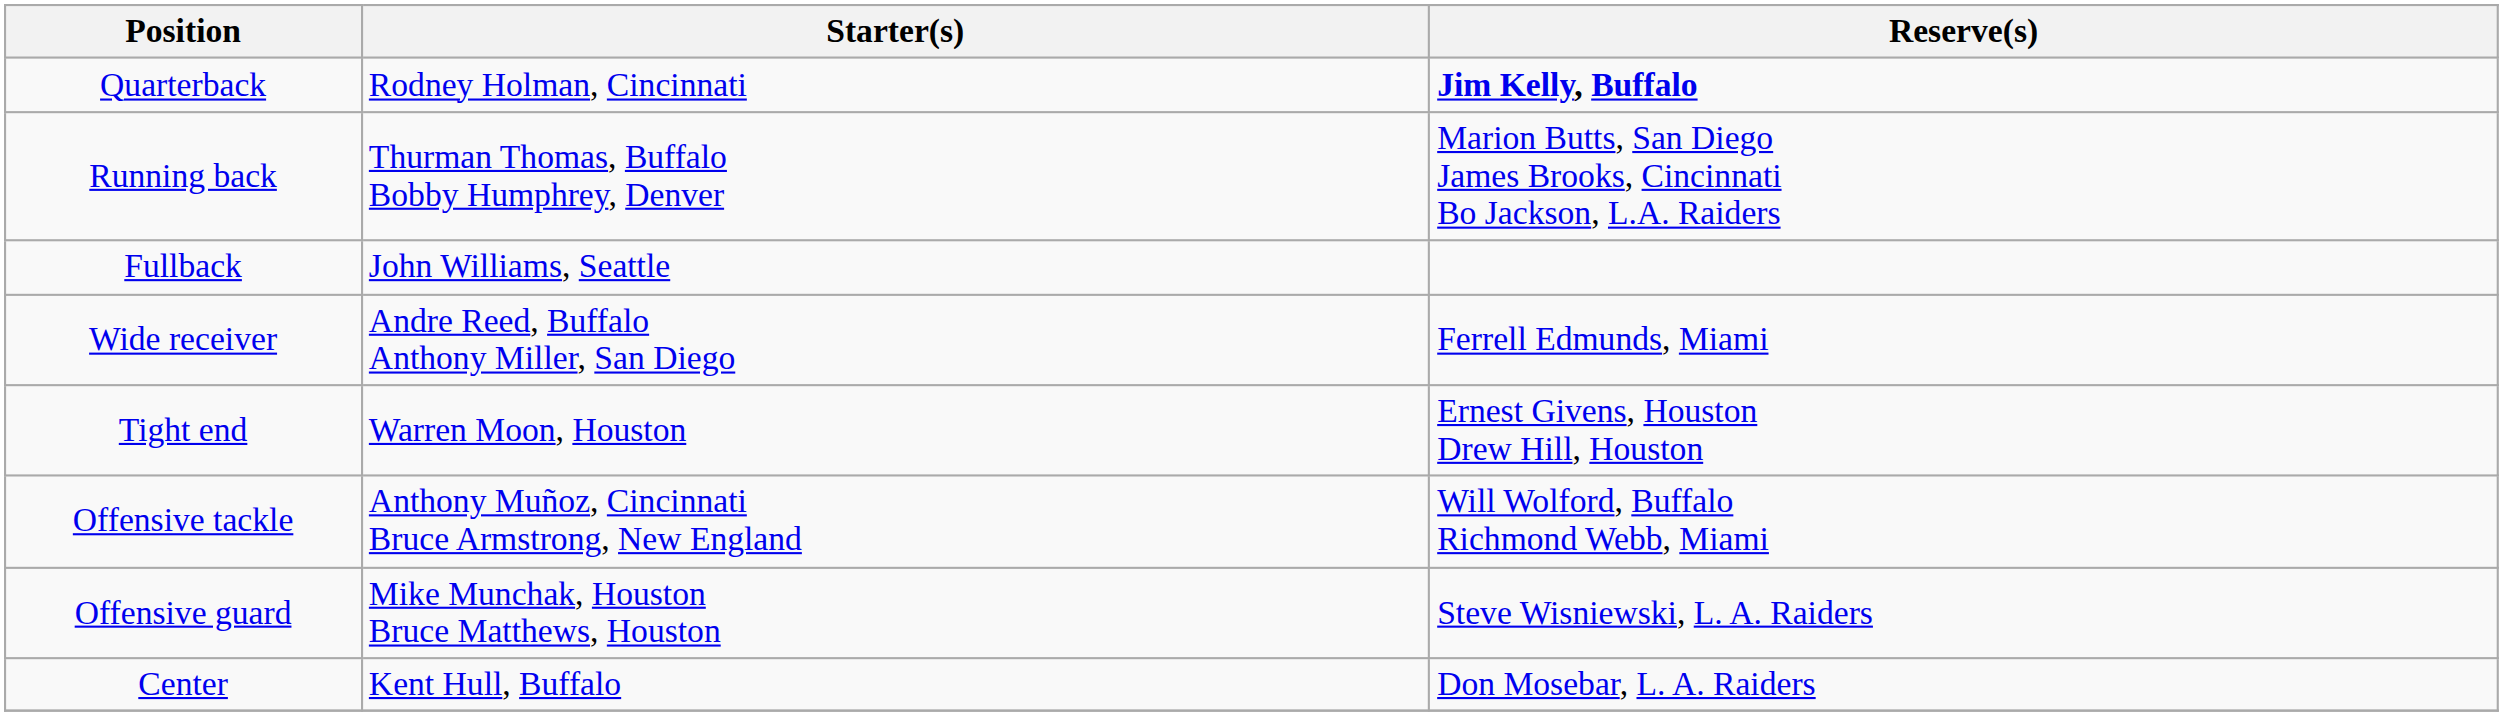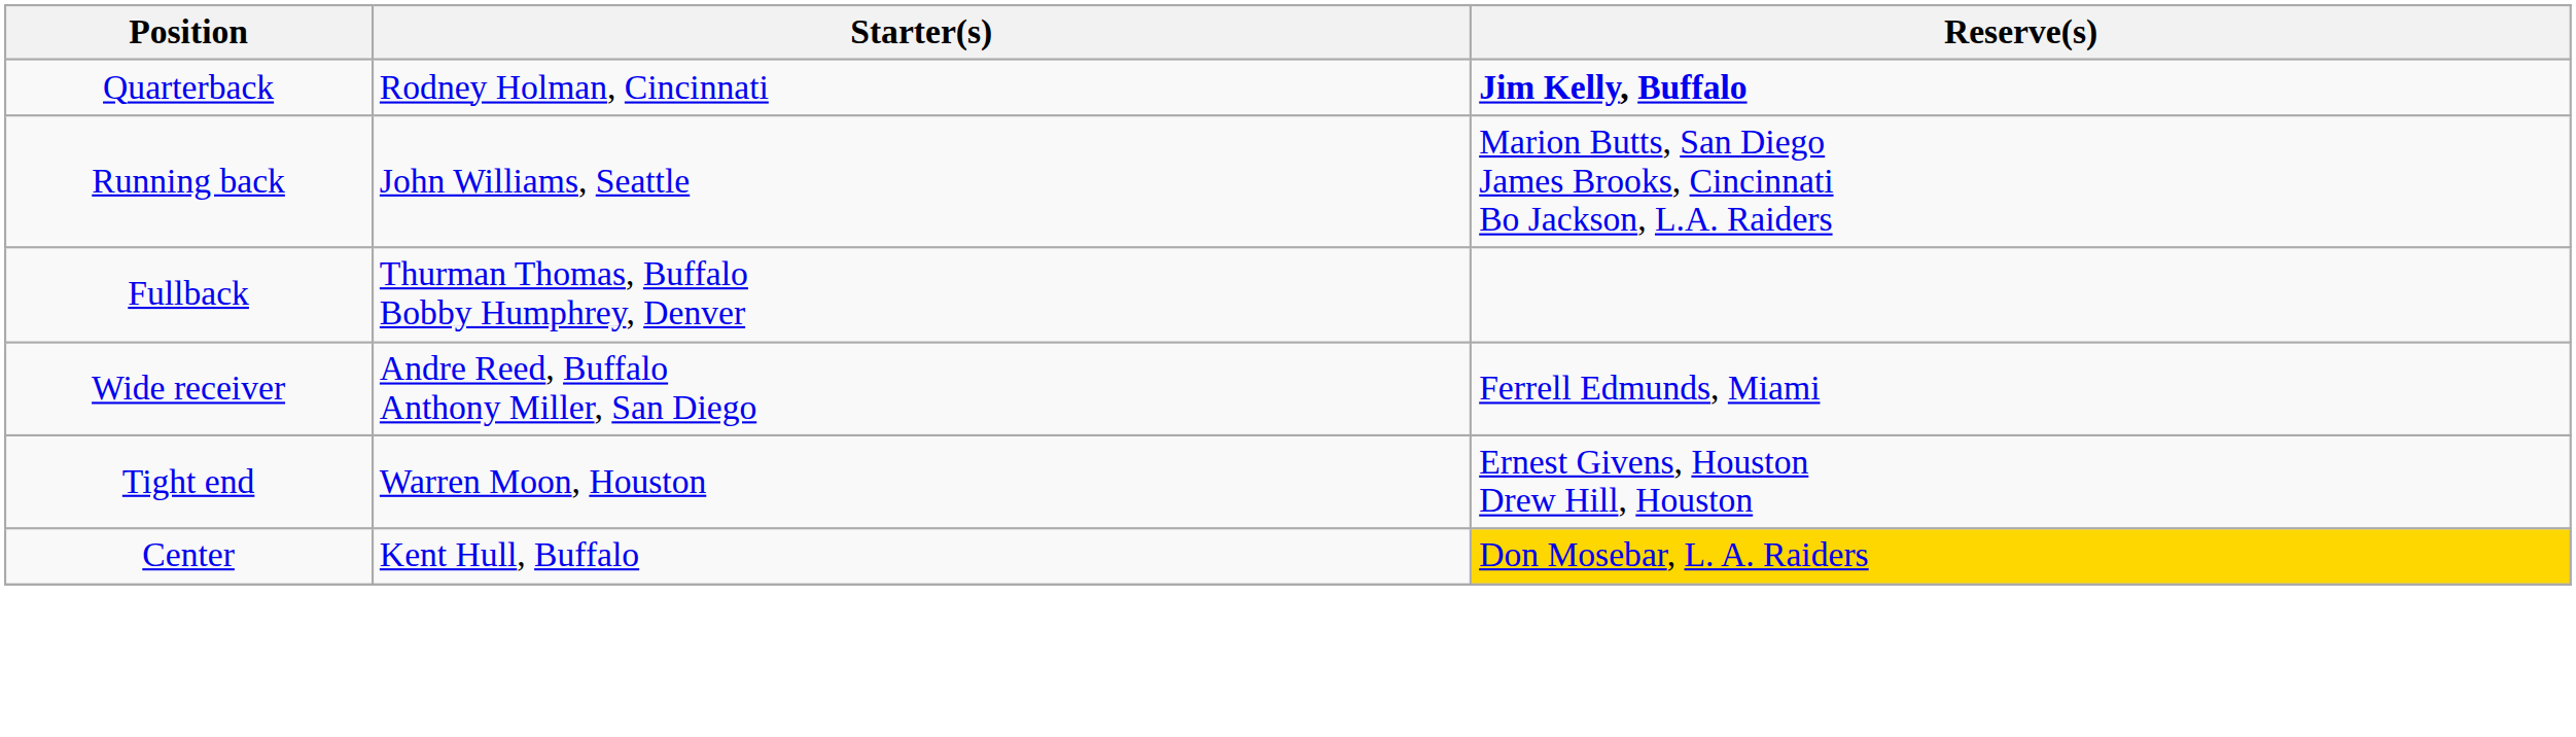 <table class="wikitable" width=75%>
 <tr>
 <th width=10%>Position</th>
 <th width=30%>Starter(s)</th>
 <th width=30%>Reserve(s)</th>
 </tr>
 <tr>
 <td align=center><a href='#'>Quarterback</a></td>
 <td> <a href='#'>Rodney Holman</a>, <a href='#'>Cincinnati</a></td>
 <td><strong> <a href='#'>Jim Kelly</a>, <a href='#'>Buffalo</a></strong></td>
 </tr>
 <tr>
 <td align=center><a href='#'>Running back</a></td>
-<td> <a href='#'>Thurman Thomas</a>, <a href='#'>Buffalo</a><br> <a href='#'>Bobby Humphrey</a>, <a href='#'>Denver</a></td>
+<td> <a href='#'>John Williams</a>, <a href='#'>Seattle</a></td>
 <td> <a href='#'>Marion Butts</a>, <a href='#'>San Diego</a><br> <a href='#'>James Brooks</a>, <a href='#'>Cincinnati</a><br> <a href='#'>Bo Jackson</a>, <a href='#'>L.A. Raiders</a></td>
 </tr>
 <tr>
 <td align=center><a href='#'>Fullback</a></td>
-<td> <a href='#'>John Williams</a>, <a href='#'>Seattle</a></td>
+<td> <a href='#'>Thurman Thomas</a>, <a href='#'>Buffalo</a><br> <a href='#'>Bobby Humphrey</a>, <a href='#'>Denver</a></td>
 <td></td>
 </tr>
 <tr>
 <td align=center><a href='#'>Wide receiver</a></td>
 <td> <a href='#'>Andre Reed</a>, <a href='#'>Buffalo</a><br> <a href='#'>Anthony Miller</a>, <a href='#'>San Diego</a></td>
 <td> <a href='#'>Ferrell Edmunds</a>, <a href='#'>Miami</a></td>
 </tr>
 <tr>
 <td align=center><a href='#'>Tight end</a></td>
 <td> <a href='#'>Warren Moon</a>, <a href='#'>Houston</a><br></td>
 <td> <a href='#'>Ernest Givens</a>, <a href='#'>Houston</a><br> <a href='#'>Drew Hill</a>, <a href='#'>Houston</a></td>
 </tr>
 <tr>
-<td align=center><a href='#'>Offensive tackle</a></td>
-<td> <a href='#'>Anthony Muñoz</a>, <a href='#'>Cincinnati</a><br> <a href='#'>Bruce Armstrong</a>, <a href='#'>New England</a></td>
-<td> <a href='#'>Will Wolford</a>, <a href='#'>Buffalo</a><br> <a href='#'>Richmond Webb</a>, <a href='#'>Miami</a></td>
-</tr>
-<tr>
-<td align=center><a href='#'>Offensive guard</a></td>
-<td> <a href='#'>Mike Munchak</a>, <a href='#'>Houston</a><br> <a href='#'>Bruce Matthews</a>, <a href='#'>Houston</a></td>
-<td> <a href='#'>Steve Wisniewski</a>, <a href='#'>L. A. Raiders</a></td>
-</tr>
-<tr>
 <td align=center><a href='#'>Center</a></td>
 <td> <a href='#'>Kent Hull</a>, <a href='#'>Buffalo</a></td>
-<td> <a href='#'>Don Mosebar</a>, <a href='#'>L. A. Raiders</a></td>
+<td style="background: gold;"> <a href='#'>Don Mosebar</a>, <a href='#'>L. A. Raiders</a></td>
 </tr>
 <tr>
 </tr>
 </table>
